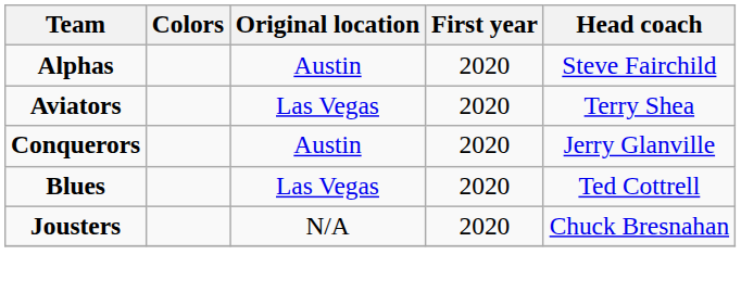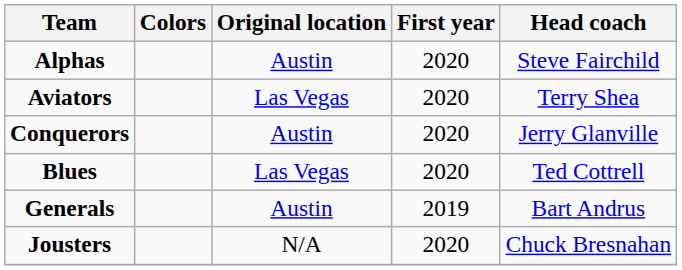 <table class="wikitable sortable" style="text-align:center;">
 <tr>
 <th>Team</th>
 <th>Colors</th>
 <th>Original location</th>
 <th>First year</th>
 <th>Head coach</th>
 </tr>
 <tr>
 <td><strong>Alphas</strong></td>
 <td> </td>
 <td><a href='#'>Austin</a></td>
 <td style="text-align:center;">2020</td>
 <td><a href='#'>Steve Fairchild</a></td>
 </tr>
 <tr>
 <td><strong>Aviators</strong></td>
 <td> </td>
 <td><a href='#'>Las Vegas</a></td>
 <td style="text-align:center;">2020<br></td>
 <td><a href='#'>Terry Shea</a></td>
 </tr>
 <tr>
 <td><strong>Conquerors</strong></td>
 <td> </td>
 <td><a href='#'>Austin</a></td>
 <td style="text-align:center;">2020</td>
 <td><a href='#'>Jerry Glanville</a></td>
 </tr>
 <tr>
 <td><strong>Blues</strong></td>
 <td> </td>
 <td><a href='#'>Las Vegas</a></td>
 <td style="text-align:center;">2020</td>
 <td><a href='#'>Ted Cottrell</a></td>
 </tr>
 <tr>
+<td><strong>Generals</strong></td>
+<td>  </td>
+<td><a href='#'>Austin</a></td>
+<td style="text-align:center;">2019</td>
+<td><a href='#'>Bart Andrus</a></td>
+</tr>
+<tr>
 <td><strong>Jousters</strong></td>
 <td> </td>
 <td>N/A</td>
 <td style="text-align:center;">2020</td>
 <td><a href='#'>Chuck Bresnahan</a></td>
 </tr>
 <tr>
 </tr>
 </table>
